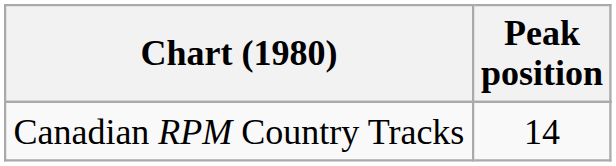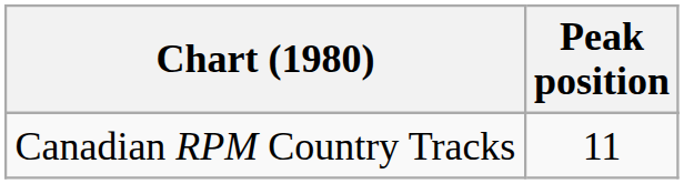 <table class="wikitable sortable">
 <tr>
 <th align="left">Chart (1980)</th>
 <th align="center">Peak<br>position</th>
 </tr>
 <tr>
 </tr>
 <tr>
 <td align="left">Canadian <em>RPM</em> Country Tracks</td>
-<td align="center">14</td>
+<td align="center">11</td>
 </tr>
 </table>
